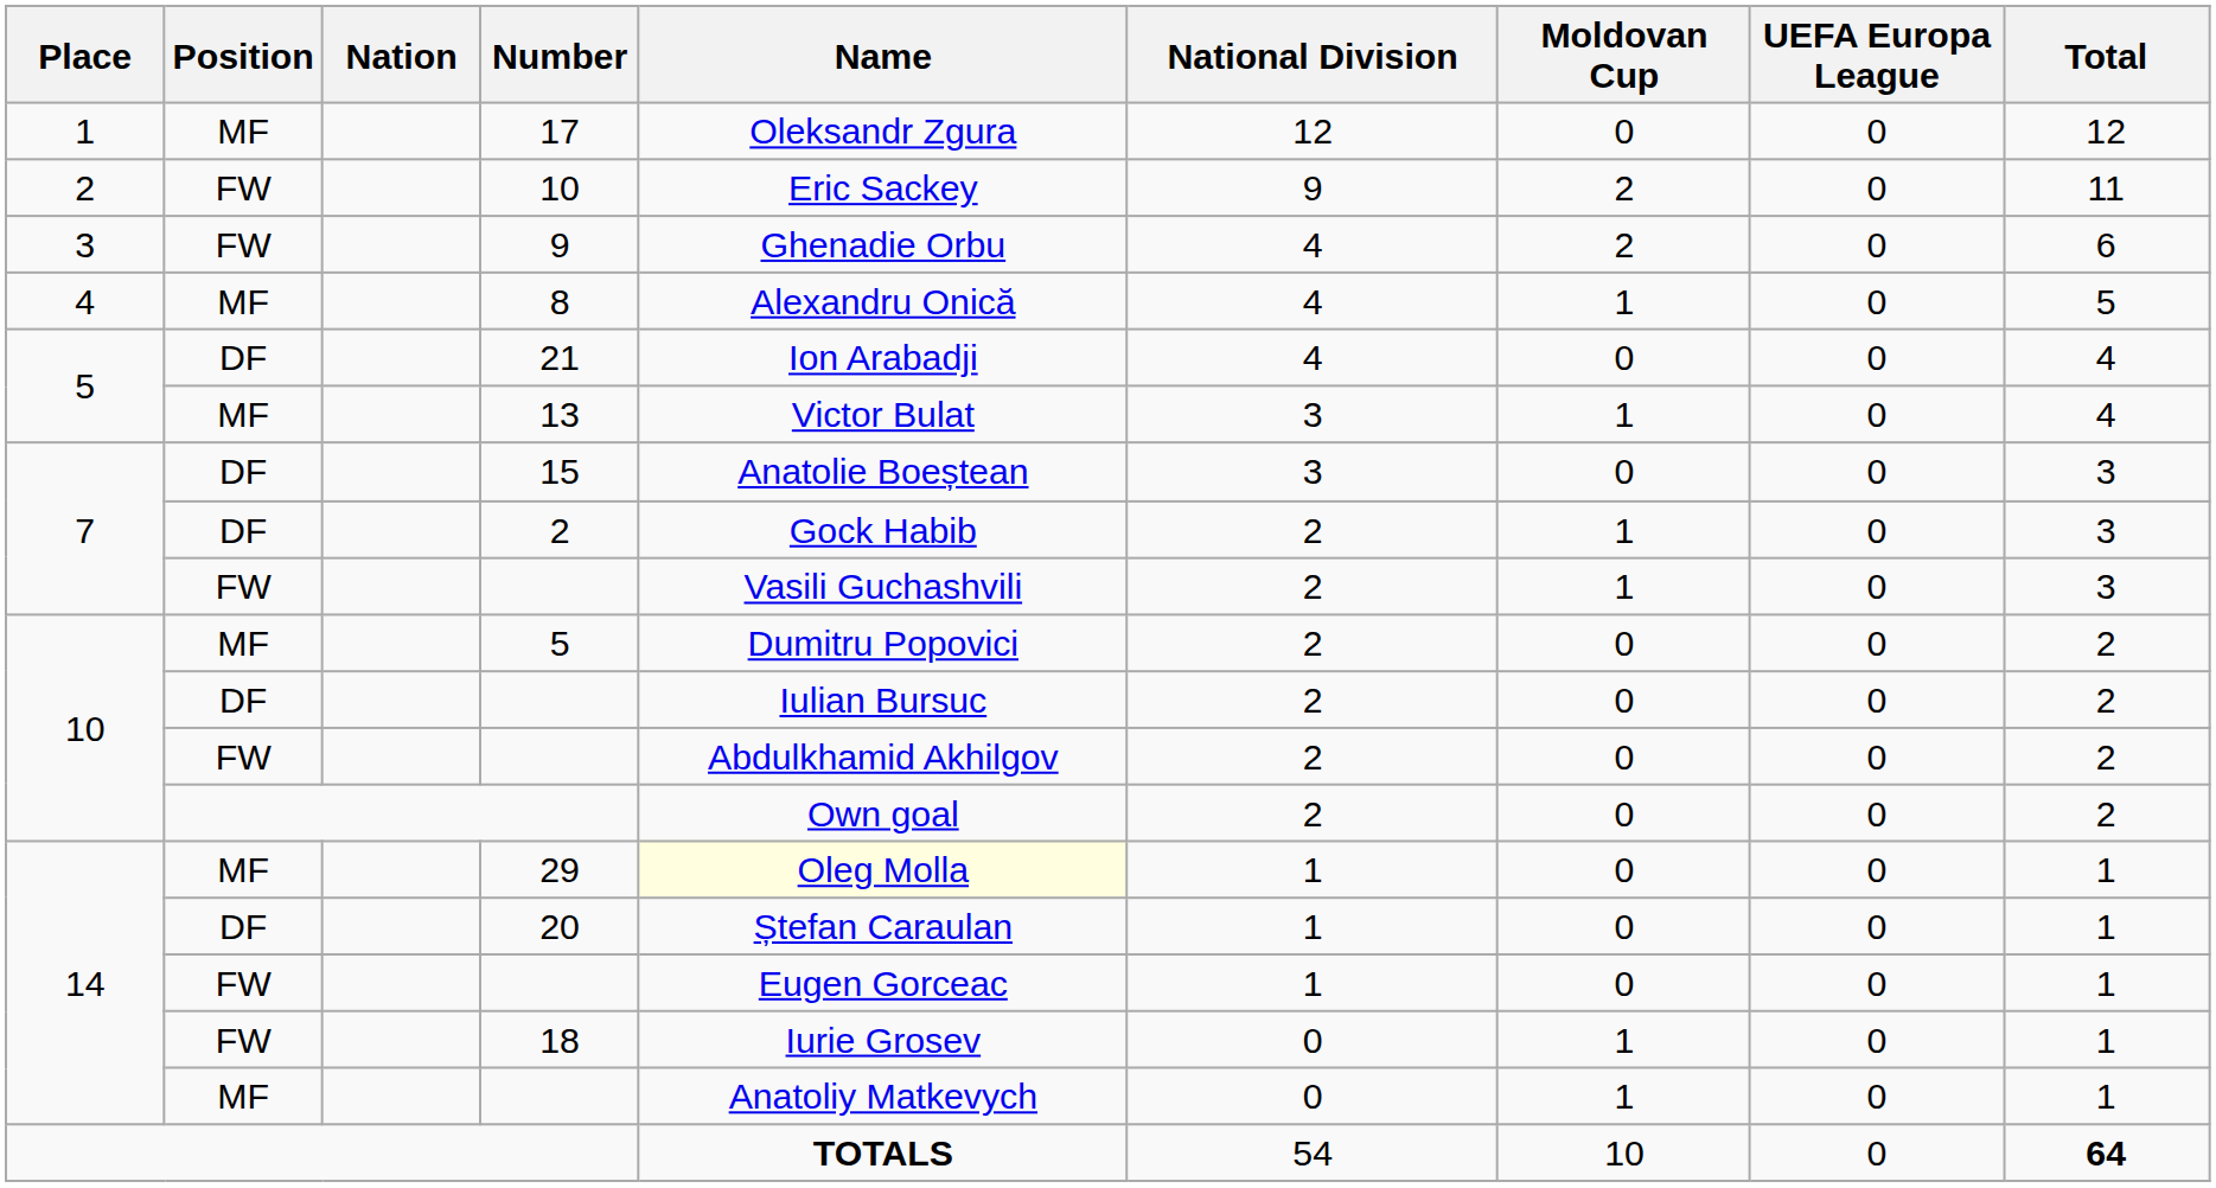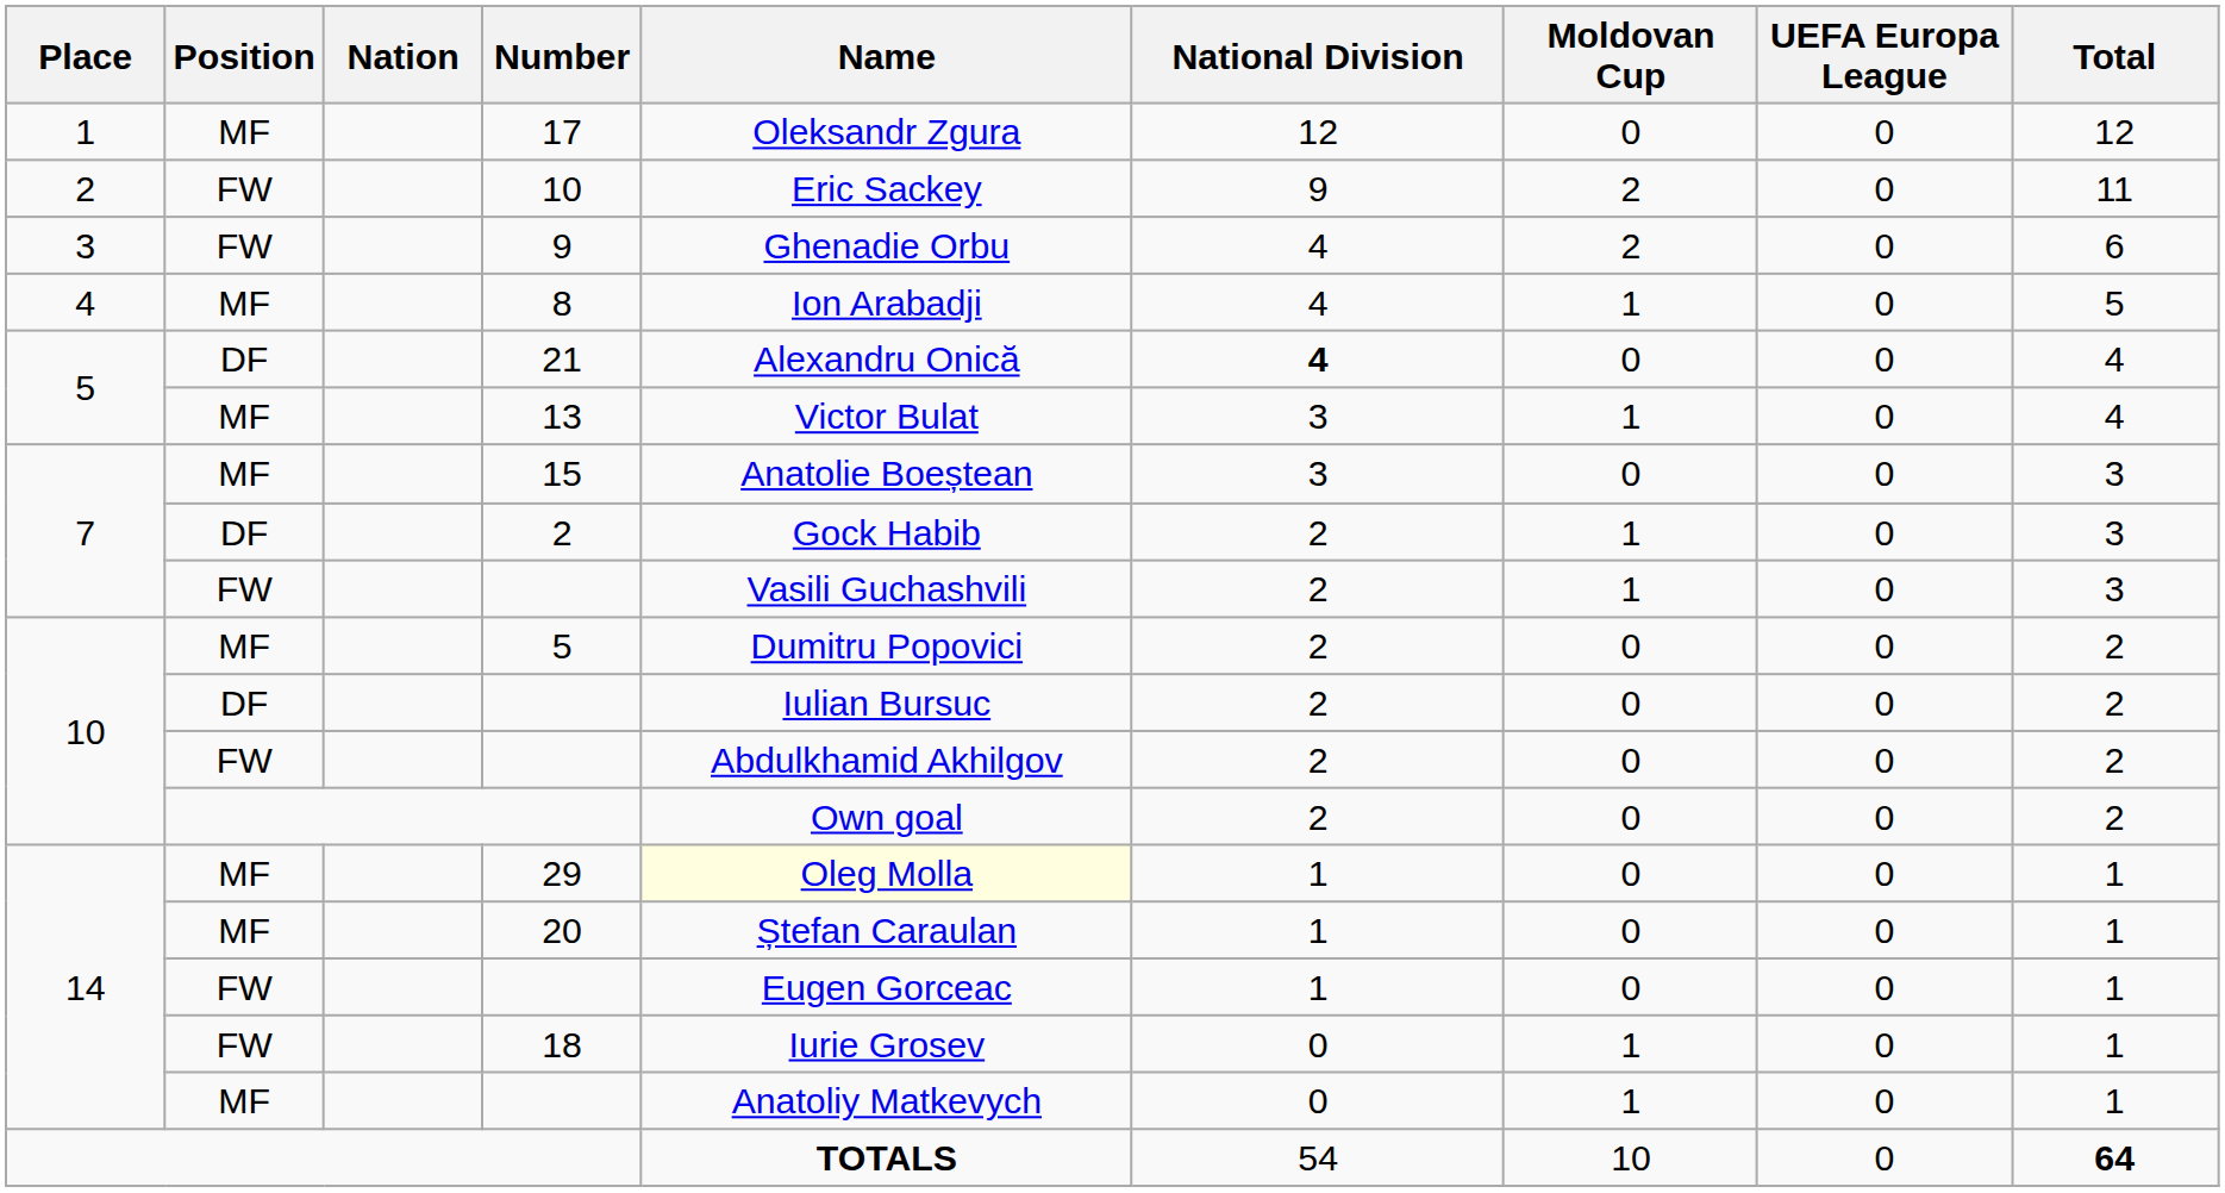 <table class="wikitable" style="font-size: 95%; text-align: center;">
 <tr>
 <th width=60>Place</th>
 <th width=60>Position</th>
 <th width=60>Nation</th>
 <th width=60>Number</th>
 <th width=200>Name</th>
 <th width=150>National Division</th>
 <th width=100>Moldovan Cup</th>
 <th width=100>UEFA Europa League</th>
 <th width=80><strong>Total</strong></th>
 </tr>
 <tr>
 <td>1</td>
 <td>MF</td>
 <td></td>
 <td>17</td>
 <td><a href='#'>Oleksandr Zgura</a></td>
 <td>12</td>
 <td>0</td>
 <td>0</td>
 <td>12</td>
 </tr>
 <tr>
 <td>2</td>
 <td>FW</td>
 <td></td>
 <td>10</td>
 <td><a href='#'>Eric Sackey</a></td>
 <td>9</td>
 <td>2</td>
 <td>0</td>
 <td>11</td>
 </tr>
 <tr>
 <td>3</td>
 <td>FW</td>
 <td></td>
 <td>9</td>
 <td><a href='#'>Ghenadie Orbu</a></td>
 <td>4</td>
 <td>2</td>
 <td>0</td>
 <td>6</td>
 </tr>
 <tr>
 <td>4</td>
 <td>MF</td>
 <td></td>
 <td>8</td>
-<td><a href='#'>Alexandru Onică</a></td>
+<td><a href='#'>Ion Arabadji</a></td>
 <td>4</td>
 <td>1</td>
 <td>0</td>
 <td>5</td>
 </tr>
 <tr>
 <td rowspan="2">5</td>
 <td>DF</td>
 <td></td>
 <td>21</td>
-<td><a href='#'>Ion Arabadji</a></td>
-<td>4</td>
+<td><a href='#'>Alexandru Onică</a></td>
+<td><strong>4</strong></td>
 <td>0</td>
 <td>0</td>
 <td>4</td>
 </tr>
 <tr>
 <td>MF</td>
 <td></td>
 <td>13</td>
 <td><a href='#'>Victor Bulat</a></td>
 <td>3</td>
 <td>1</td>
 <td>0</td>
 <td>4</td>
 </tr>
 <tr>
 <td rowspan="3">7</td>
-<td>DF</td>
+<td>MF</td>
 <td></td>
 <td>15</td>
 <td><a href='#'>Anatolie Boeștean</a></td>
 <td>3</td>
 <td>0</td>
 <td>0</td>
 <td>3</td>
 </tr>
 <tr>
 <td>DF</td>
 <td></td>
 <td>2</td>
 <td><a href='#'>Gock Habib</a></td>
 <td>2</td>
 <td>1</td>
 <td>0</td>
 <td>3</td>
 </tr>
 <tr>
 <td>FW</td>
 <td></td>
 <td></td>
 <td><a href='#'>Vasili Guchashvili</a></td>
 <td>2</td>
 <td>1</td>
 <td>0</td>
 <td>3</td>
 </tr>
 <tr>
 <td rowspan="4">10</td>
 <td>MF</td>
 <td></td>
 <td>5</td>
 <td><a href='#'>Dumitru Popovici</a></td>
 <td>2</td>
 <td>0</td>
 <td>0</td>
 <td>2</td>
 </tr>
 <tr>
 <td>DF</td>
 <td></td>
 <td></td>
 <td><a href='#'>Iulian Bursuc</a></td>
 <td>2</td>
 <td>0</td>
 <td>0</td>
 <td>2</td>
 </tr>
 <tr>
 <td>FW</td>
 <td></td>
 <td></td>
 <td><a href='#'>Abdulkhamid Akhilgov</a></td>
 <td>2</td>
 <td>0</td>
 <td>0</td>
 <td>2</td>
 </tr>
 <tr>
 <td colspan="3"></td>
 <td><a href='#'>Own goal</a></td>
 <td>2</td>
 <td>0</td>
 <td>0</td>
 <td>2</td>
 </tr>
 <tr>
 <td rowspan="5">14</td>
 <td>MF</td>
 <td></td>
 <td>29</td>
 <td style="background: lightyellow;"><a href='#'>Oleg Molla</a></td>
 <td>1</td>
 <td>0</td>
 <td>0</td>
 <td>1</td>
 </tr>
 <tr>
-<td>DF</td>
+<td>MF</td>
 <td></td>
 <td>20</td>
 <td><a href='#'>Ștefan Caraulan</a></td>
 <td>1</td>
 <td>0</td>
 <td>0</td>
 <td>1</td>
 </tr>
 <tr>
 <td>FW</td>
 <td></td>
 <td></td>
 <td><a href='#'>Eugen Gorceac</a></td>
 <td>1</td>
 <td>0</td>
 <td>0</td>
 <td>1</td>
 </tr>
 <tr>
 <td>FW</td>
 <td></td>
 <td>18</td>
 <td><a href='#'>Iurie Grosev</a></td>
 <td>0</td>
 <td>1</td>
 <td>0</td>
 <td>1</td>
 </tr>
 <tr>
 <td>MF</td>
 <td></td>
 <td></td>
 <td><a href='#'>Anatoliy Matkevych</a></td>
 <td>0</td>
 <td>1</td>
 <td>0</td>
 <td>1</td>
 </tr>
 <tr>
 <td colspan="4"></td>
 <td><strong>TOTALS</strong></td>
 <td>54</td>
 <td>10</td>
 <td>0</td>
 <td><strong>64</strong></td>
 </tr>
 </table>
